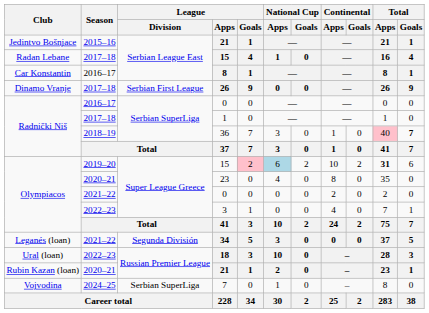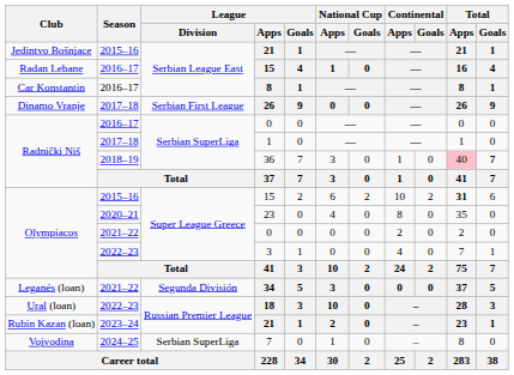 <table class="wikitable" style="text-align:center;font-size:90%">
 <tr>
 <th rowspan="2">Club</th>
 <th rowspan="2">Season</th>
 <th colspan="3">League</th>
 <th colspan="2">National Cup</th>
 <th colspan="2">Continental</th>
 <th colspan="2">Total</th>
 </tr>
 <tr>
 <th>Division</th>
 <th>Apps</th>
 <th>Goals</th>
 <th>Apps</th>
 <th>Goals</th>
 <th>Apps</th>
 <th>Goals</th>
 <th>Apps</th>
 <th>Goals</th>
 </tr>
 <tr>
 <td><a href='#'>Jedintvo Bošnjace</a></td>
 <td><a href='#'>2015–16</a></td>
 <td rowspan="3"><a href='#'>Serbian League East</a></td>
 <th>21</th>
 <th>1</th>
 <th colspan="2">—</th>
 <th colspan="2">—</th>
 <th>21</th>
 <th>1</th>
 </tr>
 <tr>
 <td><a href='#'>Radan Lebane</a></td>
-<td><a href='#'>2017–18</a></td>
+<td><a href='#'>2016–17</a></td>
 <th>15</th>
 <th>4</th>
 <th>1</th>
 <th>0</th>
 <th colspan="2">—</th>
 <th>16</th>
 <th>4</th>
 </tr>
 <tr>
 <td><a href='#'>Car Konstantin</a></td>
 <td>2016–17</td>
 <th>8</th>
 <th>1</th>
 <th colspan="2">—</th>
 <th colspan="2">—</th>
 <th>8</th>
 <th>1</th>
 </tr>
 <tr>
 <td><a href='#'>Dinamo Vranje</a></td>
 <td><a href='#'>2017–18</a></td>
 <td><a href='#'>Serbian First League</a></td>
 <th>26</th>
 <th>9</th>
 <th>0</th>
 <th>0</th>
 <th colspan="2">—</th>
 <th>26</th>
 <th>9</th>
 </tr>
 <tr>
 <td rowspan="4"><a href='#'>Radnički Niš</a></td>
 <td><a href='#'>2016–17</a></td>
 <td rowspan="3"><a href='#'>Serbian SuperLiga</a></td>
 <td>0</td>
 <td>0</td>
 <td colspan="2">—</td>
 <td colspan="2">—</td>
 <td>0</td>
 <td>0</td>
 </tr>
 <tr>
 <td><a href='#'>2017–18</a></td>
 <td>1</td>
 <td>0</td>
 <td colspan="2">—</td>
 <td colspan="2">—</td>
 <td>1</td>
 <td>0</td>
 </tr>
 <tr>
 <td><a href='#'>2018–19</a></td>
 <td>36</td>
 <td>7</td>
 <td>3</td>
 <td>0</td>
 <td>1</td>
 <td>0</td>
 <td style="background: pink;">40</td>
 <td><strong>7</strong></td>
 </tr>
 <tr>
 <th colspan="2">Total</th>
 <th>37</th>
 <th>7</th>
 <th>3</th>
 <th>0</th>
 <th>1</th>
 <th>0</th>
 <th>41</th>
 <th>7</th>
 </tr>
 <tr>
 <td rowspan="5"><a href='#'>Olympiacos</a></td>
-<td><a href='#'>2019–20</a></td>
+<td><a href='#'>2015–16</a></td>
 <td rowspan="4"><a href='#'>Super League Greece</a></td>
 <td>15</td>
-<td style="background: pink;">2</td>
-<td style="background: lightblue;">6</td>
+<td>2</td>
+<td>6</td>
 <td>2</td>
 <td>10</td>
 <td>2</td>
 <td><strong>31</strong></td>
 <td>6</td>
 </tr>
 <tr>
 <td><a href='#'>2020–21</a></td>
 <td>23</td>
 <td>0</td>
 <td>4</td>
 <td>0</td>
 <td>8</td>
 <td>0</td>
 <td>35</td>
 <td>0</td>
 </tr>
 <tr>
 <td><a href='#'>2021–22</a></td>
 <td>0</td>
 <td>0</td>
 <td>0</td>
 <td>0</td>
 <td>2</td>
 <td>0</td>
 <td>2</td>
 <td>0</td>
 </tr>
 <tr>
 <td><a href='#'>2022–23</a></td>
 <td>3</td>
 <td>1</td>
 <td>0</td>
 <td>0</td>
 <td>4</td>
 <td>0</td>
 <td>7</td>
 <td>1</td>
 </tr>
 <tr>
 <th colspan="2">Total</th>
 <th>41</th>
 <th>3</th>
 <th>10</th>
 <th>2</th>
 <th>24</th>
 <th>2</th>
 <th>75</th>
 <th>7</th>
 </tr>
 <tr>
 <td><a href='#'>Leganés</a> (loan)</td>
 <td><a href='#'>2021–22</a></td>
 <td><a href='#'>Segunda División</a></td>
 <th>34</th>
 <th>5</th>
 <th>3</th>
 <th>0</th>
 <th>0</th>
 <th>0</th>
 <th>37</th>
 <th>5</th>
 </tr>
 <tr>
 <td><a href='#'>Ural</a> (loan)</td>
 <td><a href='#'>2022–23</a></td>
 <td rowspan="2"><a href='#'>Russian Premier League</a></td>
 <th>18</th>
 <th>3</th>
 <th>10</th>
 <th>0</th>
 <th colspan=2>–</th>
 <th>28</th>
 <th>3</th>
 </tr>
 <tr>
 <td><a href='#'>Rubin Kazan</a> (loan)</td>
-<td><a href='#'>2020–21</a></td>
+<td><a href='#'>2023–24</a></td>
 <th>21</th>
 <th>1</th>
 <th>2</th>
 <th>0</th>
 <th colspan=2>–</th>
 <th>23</th>
 <th>1</th>
 </tr>
 <tr>
 <td><a href='#'>Vojvodina</a></td>
 <td><a href='#'>2024–25</a></td>
 <td>Serbian SuperLiga</td>
 <td>7</td>
 <td>0</td>
 <td>1</td>
 <td>0</td>
 <td colspan=2>–</td>
 <td>8</td>
 <td>0</td>
 </tr>
 <tr>
 <th colspan="3">Career total</th>
 <th>228</th>
 <th>34</th>
 <th>30</th>
 <th>2</th>
 <th>25</th>
 <th>2</th>
 <th>283</th>
 <th>38</th>
 </tr>
 </table>
